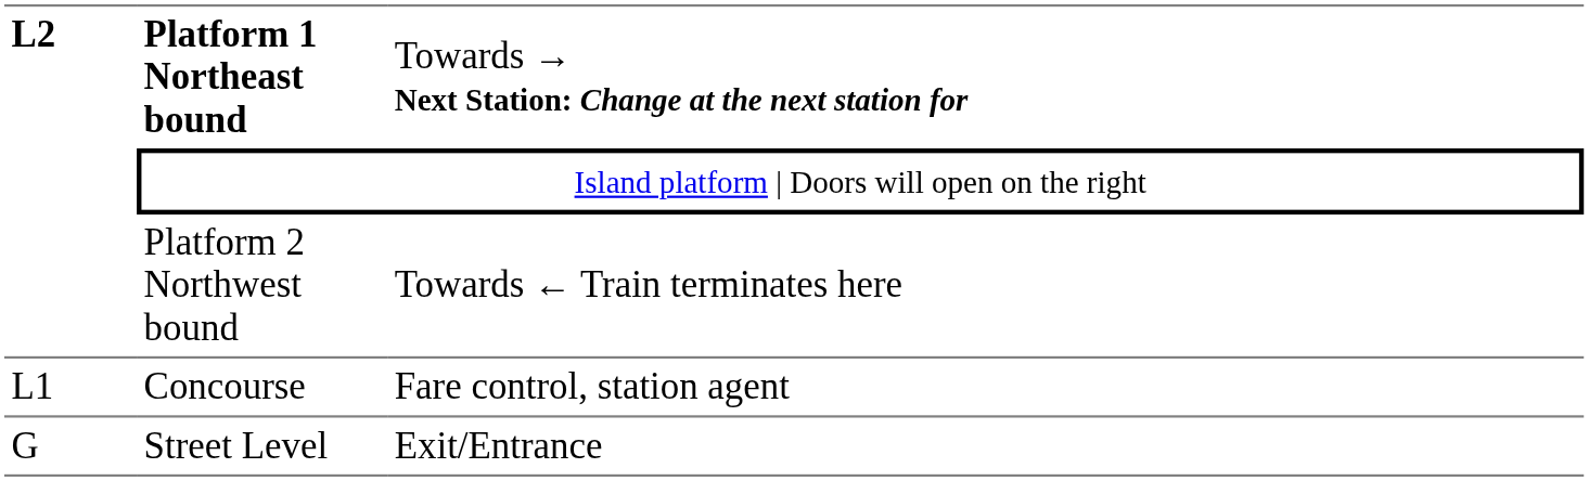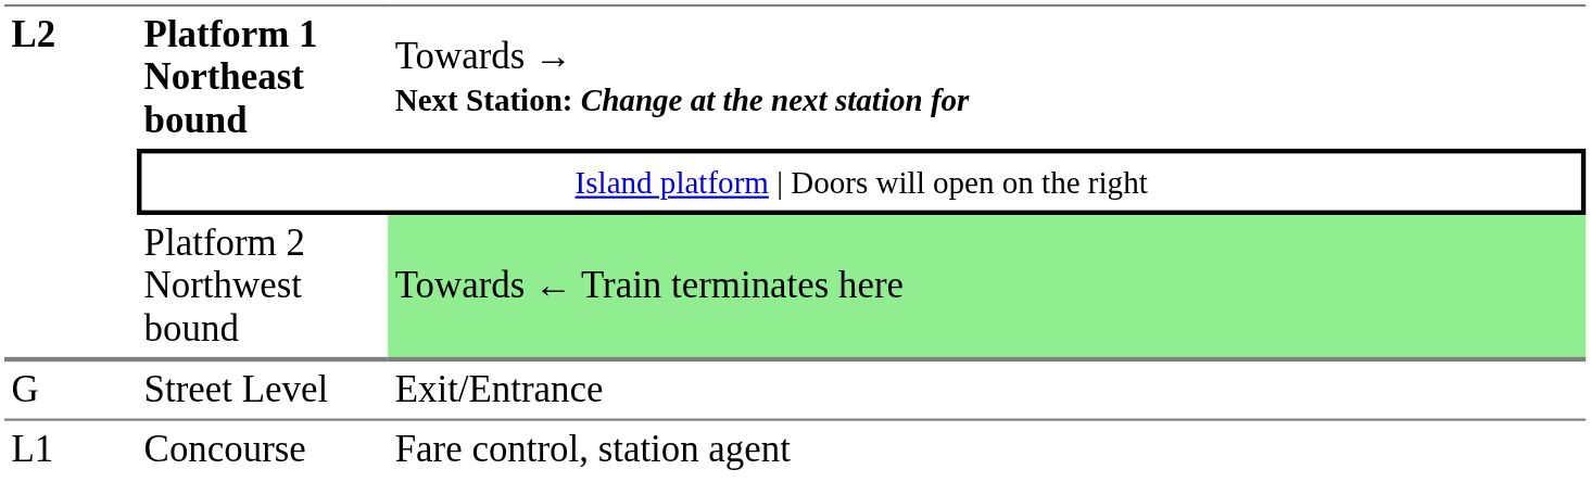 <table table border=0 cellspacing=0 cellpadding=3>
 <tr>
 <td style="border-top:solid 1px grey;border-bottom:solid 1px grey;" width=50 rowspan=3 valign=top><strong>L2</strong></td>
 <td style="border-bottom:solid 0px gray;border-top:solid 1px grey;" width=100><span><strong>Platform 1</strong><br><strong>Northeast bound</strong></span></td>
 <td style="border-bottom:solid 0px gray;border-top:solid 1px grey;" width=500>Towards → <br><small><strong>Next Station:</strong> </small> <small><strong><em>Change at the next station for <strong><em></small></td>
 </tr>
 <tr>
 <td style="border-top:solid 2px black;border-right:solid 2px black;border-left:solid 2px black;border-bottom:solid 2px black;text-align:center;" colspan=2><small><a href='#'>Island platform</a> | Doors will open on the right </small></td>
 </tr>
 <tr>
 <td style="border-bottom:solid 1px grey;"><span></strong>Platform 2<strong><br></strong>Northwest bound<strong></span></td>
-<td style="border-bottom:solid 1px grey;"><span></span>Towards ← Train terminates here</td>
+<td style="background: lightgreen; border-bottom:solid 1px grey;"><span></span>Towards ← Train terminates here</td>
+</tr>
+<tr>
+<td style="border-bottom:solid 1px grey;border-top:solid 1px grey;" width=50 valign=top></strong>G<strong></td>
+<td style="border-top:solid 1px grey;border-bottom:solid 1px grey;" width=100 valign=top>Street Level</td>
+<td style="border-top:solid 1px grey;border-bottom:solid 1px grey;" width=500 valign=top>Exit/Entrance</td>
 </tr>
 <tr>
 <td valign=top></strong>L1<strong></td>
 <td valign=top>Concourse</td>
 <td valign=top>Fare control, station agent</td>
 </tr>
-<tr>
-<td style="border-bottom:solid 1px grey;border-top:solid 1px grey;" width=50 valign=top></strong>G<strong></td>
-<td style="border-top:solid 1px grey;border-bottom:solid 1px grey;" width=100 valign=top>Street Level</td>
-<td style="border-top:solid 1px grey;border-bottom:solid 1px grey;" width=500 valign=top>Exit/Entrance</td>
-</tr>
 </table>
